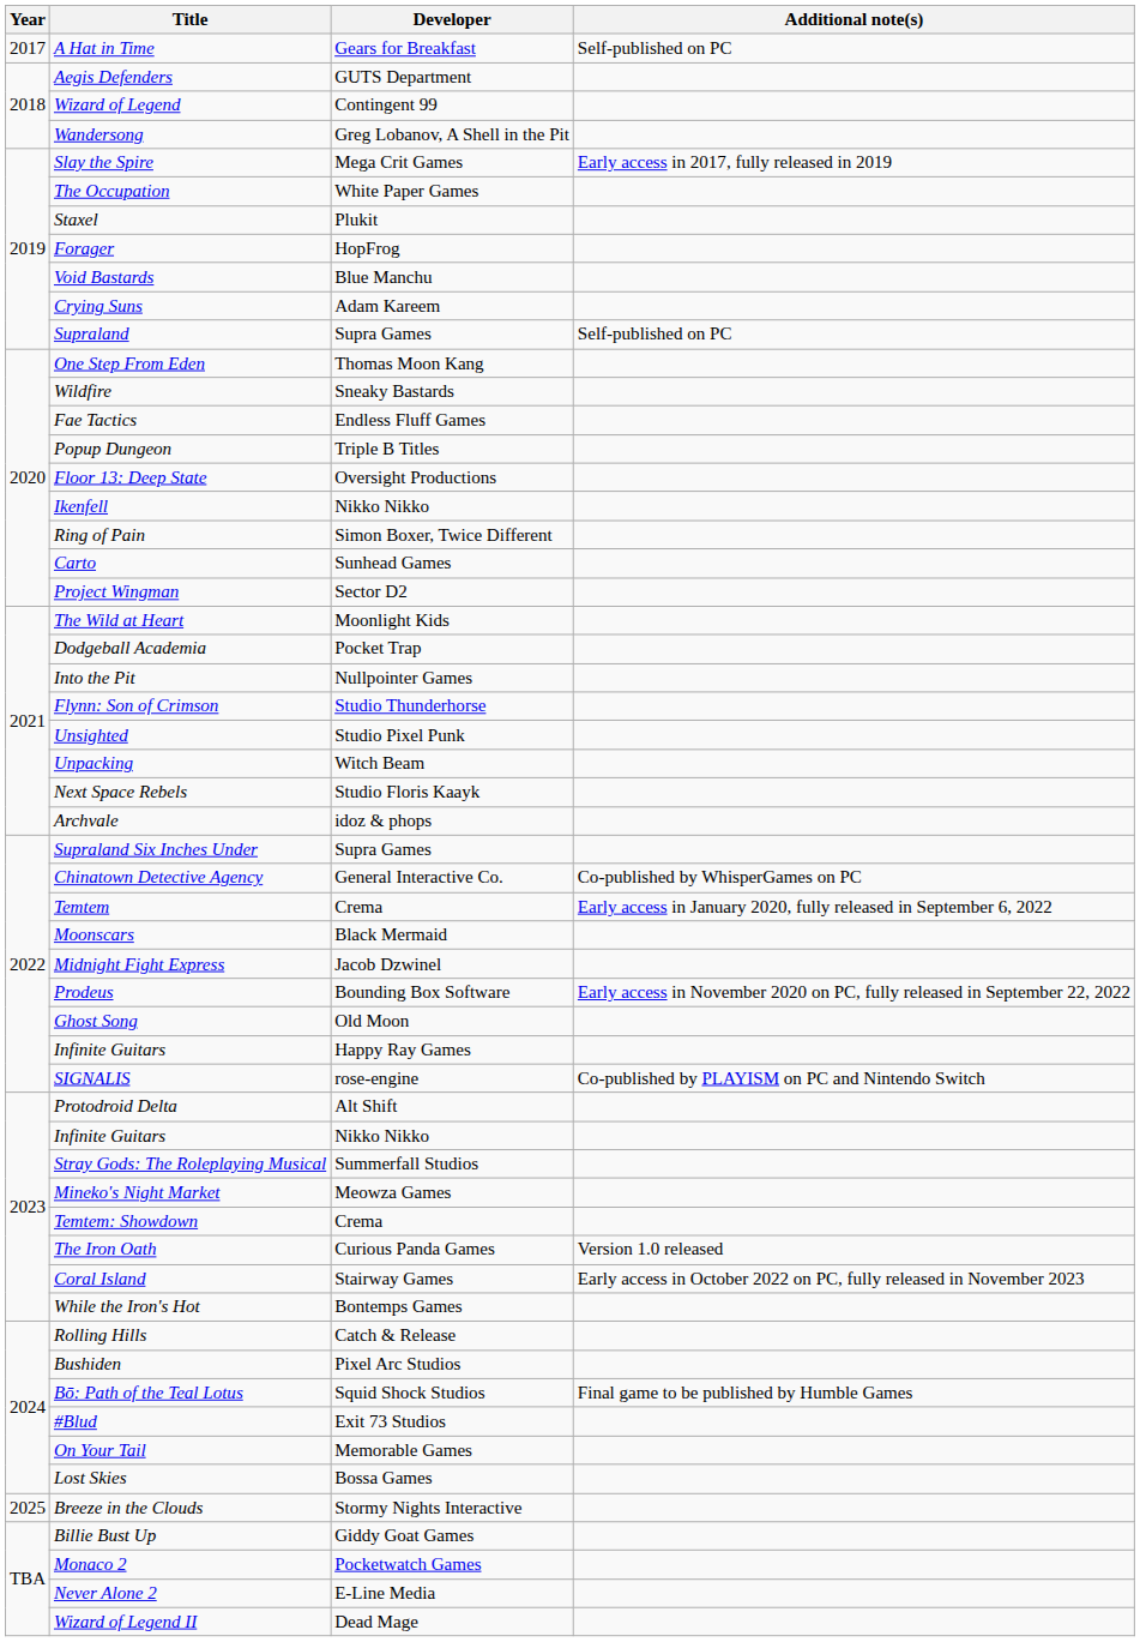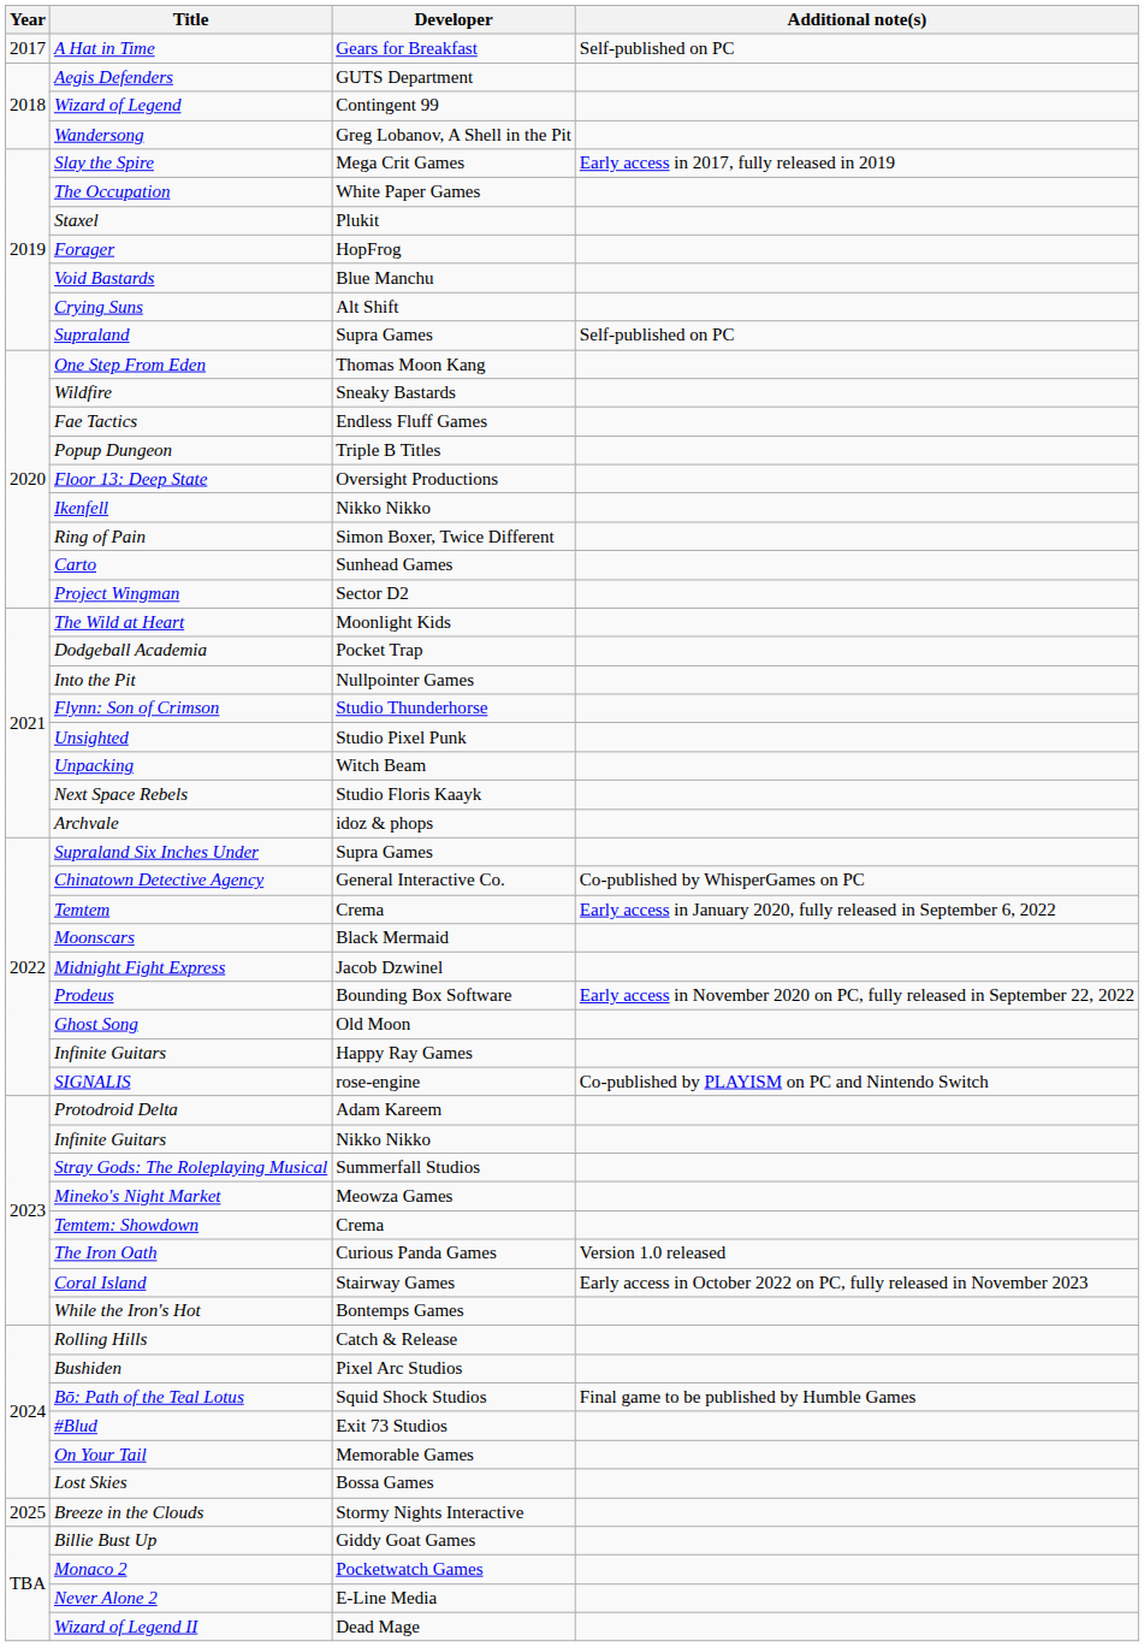 <table class="wikitable sortable">
 <tr>
 <th>Year</th>
 <th>Title</th>
 <th>Developer</th>
 <th>Additional note(s)</th>
 </tr>
 <tr>
 <td>2017</td>
 <td><em><a href='#'>A Hat in Time</a></em></td>
 <td><a href='#'>Gears for Breakfast</a></td>
 <td>Self-published on PC</td>
 </tr>
 <tr>
 <td rowspan="3">2018</td>
 <td><em><a href='#'>Aegis Defenders</a></em></td>
 <td>GUTS Department</td>
 <td></td>
 </tr>
 <tr>
 <td><em><a href='#'>Wizard of Legend</a></em></td>
 <td>Contingent 99</td>
 <td></td>
 </tr>
 <tr>
 <td><em><a href='#'>Wandersong</a></em></td>
 <td>Greg Lobanov, A Shell in the Pit</td>
 <td></td>
 </tr>
 <tr>
 <td rowspan="7">2019</td>
 <td><em><a href='#'>Slay the Spire</a></em></td>
 <td>Mega Crit Games</td>
 <td><a href='#'>Early access</a> in 2017, fully released in 2019</td>
 </tr>
 <tr>
 <td><em><a href='#'>The Occupation</a></em></td>
 <td>White Paper Games</td>
 <td></td>
 </tr>
 <tr>
 <td><em>Staxel</em></td>
 <td>Plukit</td>
 <td></td>
 </tr>
 <tr>
 <td><em><a href='#'>Forager</a></em></td>
 <td>HopFrog</td>
 <td></td>
 </tr>
 <tr>
 <td><em><a href='#'>Void Bastards</a></em></td>
 <td>Blue Manchu</td>
 <td></td>
 </tr>
 <tr>
 <td><em><a href='#'>Crying Suns</a></em></td>
-<td>Adam Kareem</td>
+<td>Alt Shift</td>
 <td></td>
 </tr>
 <tr>
 <td><em><a href='#'>Supraland</a></em></td>
 <td>Supra Games</td>
 <td>Self-published on PC</td>
 </tr>
 <tr>
 <td rowspan="9">2020</td>
 <td><em><a href='#'>One Step From Eden</a></em></td>
 <td>Thomas Moon Kang</td>
 <td></td>
 </tr>
 <tr>
 <td><em>Wildfire</em></td>
 <td>Sneaky Bastards</td>
 <td></td>
 </tr>
 <tr>
 <td><em>Fae Tactics</em></td>
 <td>Endless Fluff Games</td>
 <td></td>
 </tr>
 <tr>
 <td><em>Popup Dungeon</em></td>
 <td>Triple B Titles</td>
 <td></td>
 </tr>
 <tr>
 <td><em><a href='#'>Floor 13: Deep State</a></em></td>
 <td>Oversight Productions</td>
 <td></td>
 </tr>
 <tr>
 <td><em><a href='#'>Ikenfell</a></em></td>
 <td>Nikko Nikko</td>
 <td></td>
 </tr>
 <tr>
 <td><em>Ring of Pain</em></td>
 <td>Simon Boxer, Twice Different</td>
 <td></td>
 </tr>
 <tr>
 <td><em><a href='#'>Carto</a></em></td>
 <td>Sunhead Games</td>
 <td></td>
 </tr>
 <tr>
 <td><em><a href='#'>Project Wingman</a></em></td>
 <td>Sector D2</td>
 <td></td>
 </tr>
 <tr>
 <td rowspan="8">2021</td>
 <td><em><a href='#'>The Wild at Heart</a></em></td>
 <td>Moonlight Kids</td>
 <td></td>
 </tr>
 <tr>
 <td><em>Dodgeball Academia</em></td>
 <td>Pocket Trap</td>
 <td></td>
 </tr>
 <tr>
 <td><em>Into the Pit</em></td>
 <td>Nullpointer Games</td>
 <td></td>
 </tr>
 <tr>
 <td><em><a href='#'>Flynn: Son of Crimson</a></em></td>
 <td><a href='#'>Studio Thunderhorse</a></td>
 <td></td>
 </tr>
 <tr>
 <td><em><a href='#'>Unsighted</a></em></td>
 <td>Studio Pixel Punk</td>
 <td></td>
 </tr>
 <tr>
 <td><em><a href='#'>Unpacking</a></em></td>
 <td>Witch Beam</td>
 <td></td>
 </tr>
 <tr>
 <td><em>Next Space Rebels</em></td>
 <td>Studio Floris Kaayk</td>
 <td></td>
 </tr>
 <tr>
 <td><em>Archvale</em></td>
 <td>idoz & phops</td>
 <td></td>
 </tr>
 <tr>
 <td rowspan="9">2022</td>
 <td><em><a href='#'>Supraland Six Inches Under</a></em></td>
 <td>Supra Games</td>
 <td></td>
 </tr>
 <tr>
 <td><em><a href='#'>Chinatown Detective Agency</a></em></td>
 <td>General Interactive Co.</td>
 <td>Co-published by WhisperGames on PC</td>
 </tr>
 <tr>
 <td><em><a href='#'>Temtem</a></em></td>
 <td>Crema</td>
 <td><a href='#'>Early access</a> in January 2020, fully released in September 6, 2022</td>
 </tr>
 <tr>
 <td><em><a href='#'>Moonscars</a></em></td>
 <td>Black Mermaid</td>
 <td></td>
 </tr>
 <tr>
 <td><em><a href='#'>Midnight Fight Express</a></em></td>
 <td>Jacob Dzwinel</td>
 <td></td>
 </tr>
 <tr>
 <td><em><a href='#'>Prodeus</a></em></td>
 <td>Bounding Box Software</td>
 <td><a href='#'>Early access</a> in November 2020 on PC, fully released in September 22, 2022</td>
 </tr>
 <tr>
 <td><em><a href='#'>Ghost Song</a></em></td>
 <td>Old Moon</td>
 <td></td>
 </tr>
 <tr>
 <td><em>Infinite Guitars</em></td>
 <td>Happy Ray Games</td>
 <td></td>
 </tr>
 <tr>
 <td><em><a href='#'>SIGNALIS</a></em></td>
 <td>rose-engine</td>
 <td>Co-published by <a href='#'>PLAYISM</a> on PC and Nintendo Switch</td>
 </tr>
 <tr>
 <td rowspan="8">2023</td>
 <td><em>Protodroid Delta</em></td>
-<td>Alt Shift</td>
+<td>Adam Kareem</td>
 <td></td>
 </tr>
 <tr>
 <td><em>Infinite Guitars</em></td>
 <td>Nikko Nikko</td>
 <td></td>
 </tr>
 <tr>
 <td><em><a href='#'>Stray Gods: The Roleplaying Musical</a></em></td>
 <td>Summerfall Studios</td>
 <td></td>
 </tr>
 <tr>
 <td><em><a href='#'>Mineko's Night Market</a></em></td>
 <td>Meowza Games</td>
 <td></td>
 </tr>
 <tr>
 <td><em><a href='#'>Temtem: Showdown</a></em></td>
 <td>Crema</td>
 <td></td>
 </tr>
 <tr>
 <td><em><a href='#'>The Iron Oath</a></em></td>
 <td>Curious Panda Games</td>
 <td>Version 1.0 released</td>
 </tr>
 <tr>
 <td><em><a href='#'>Coral Island</a></em></td>
 <td>Stairway Games</td>
 <td>Early access in October 2022 on PC, fully released in November 2023</td>
 </tr>
 <tr>
 <td><em>While the Iron's Hot</em></td>
 <td>Bontemps Games</td>
 </tr>
 <tr>
 <td rowspan="6">2024</td>
 <td><em>Rolling Hills</em></td>
 <td>Catch & Release</td>
 <td></td>
 </tr>
 <tr>
 <td><em>Bushiden</em></td>
 <td>Pixel Arc Studios</td>
 <td></td>
 </tr>
 <tr>
 <td><em><a href='#'>Bō: Path of the Teal Lotus</a></em></td>
 <td>Squid Shock Studios</td>
 <td>Final game to be published by Humble Games</td>
 </tr>
 <tr>
 <td><em><a href='#'>#Blud</a></em></td>
 <td>Exit 73 Studios</td>
 <td></td>
 </tr>
 <tr>
 <td><em><a href='#'>On Your Tail</a></em></td>
 <td>Memorable Games</td>
 <td></td>
 </tr>
 <tr>
 <td><em>Lost Skies</em></td>
 <td>Bossa Games</td>
 <td></td>
 </tr>
 <tr>
 <td>2025</td>
 <td><em>Breeze in the Clouds</em></td>
 <td>Stormy Nights Interactive</td>
 <td></td>
 </tr>
 <tr>
 <td rowspan="4">TBA</td>
 <td><em>Billie Bust Up</em></td>
 <td>Giddy Goat Games</td>
 <td></td>
 </tr>
 <tr>
 <td><em><a href='#'>Monaco 2</a></em></td>
 <td><a href='#'>Pocketwatch Games</a></td>
 <td></td>
 </tr>
 <tr>
 <td><em><a href='#'>Never Alone 2</a></em></td>
 <td>E-Line Media</td>
 <td></td>
 </tr>
 <tr>
 <td><em><a href='#'>Wizard of Legend II</a></em></td>
 <td>Dead Mage</td>
 <td></td>
 </tr>
 </table>
